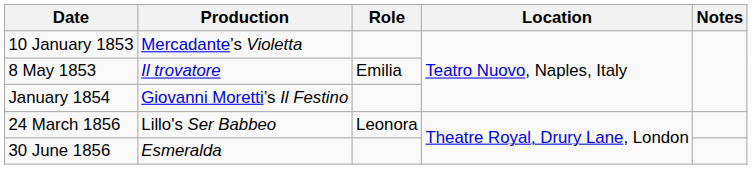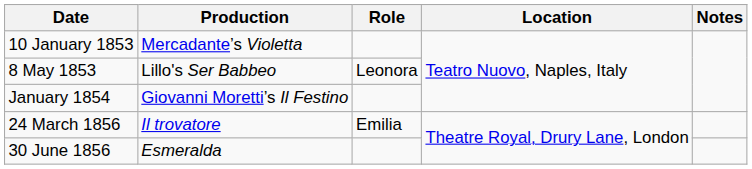 <table class="wikitable">
 <tr>
 <th>Date</th>
 <th>Production</th>
 <th>Role</th>
 <th>Location</th>
 <th>Notes</th>
 </tr>
 <tr>
 <td>10 January 1853</td>
 <td><a href='#'>Mercadante</a>’s <em>Violetta</em></td>
 <td></td>
 <td rowspan="3"><a href='#'>Teatro Nuovo</a>, Naples, Italy</td>
 <td rowspan="3"></td>
 </tr>
 <tr>
 <td>8 May 1853</td>
-<td><em><a href='#'>Il trovatore</a></em></td>
-<td>Emilia</td>
+<td>Lillo's <em>Ser Babbeo</em></td>
+<td>Leonora</td>
 </tr>
 <tr>
 <td>January 1854</td>
 <td><a href='#'>Giovanni Moretti</a>’s <em>Il Festino</em></td>
 <td></td>
 </tr>
 <tr>
 <td>24 March 1856</td>
-<td>Lillo's <em>Ser Babbeo</em></td>
-<td>Leonora</td>
+<td><em><a href='#'>Il trovatore</a></em></td>
+<td>Emilia</td>
 <td rowspan="2"><a href='#'>Theatre Royal, Drury Lane</a>, London</td>
 <td></td>
 </tr>
 <tr>
 <td>30 June 1856</td>
 <td><em>Esmeralda</em></td>
 <td></td>
 <td></td>
 </tr>
 </table>
